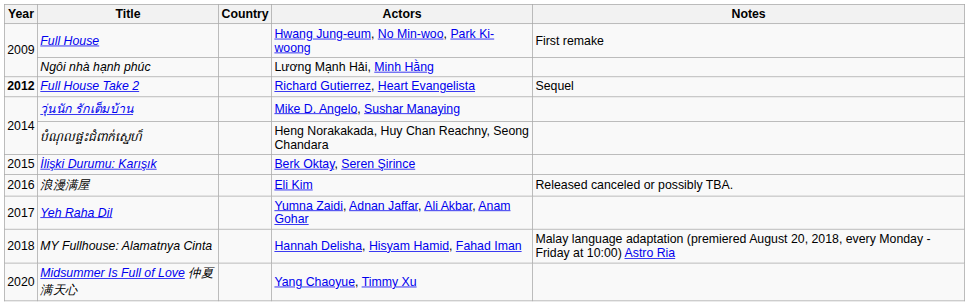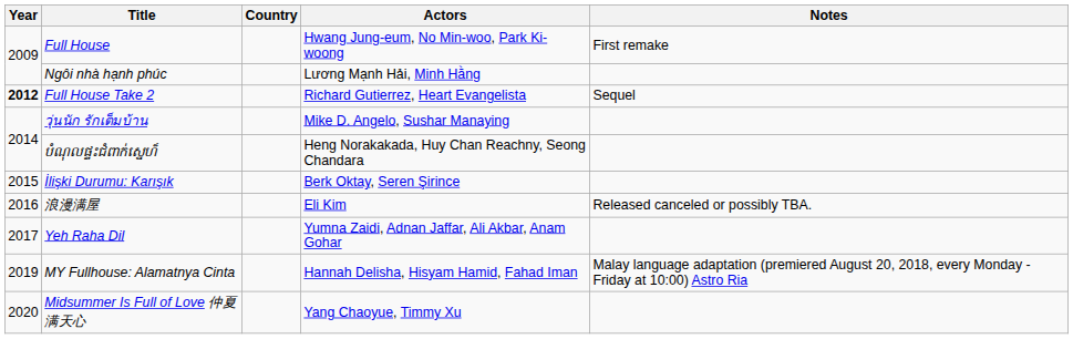 <table class="wikitable plainrowheaders sortable">
 <tr>
 <th scope="col">Year</th>
 <th scope="col">Title</th>
 <th scope="col">Country</th>
 <th scope="col">Actors</th>
 <th scope="col" class="unsortable">Notes</th>
 </tr>
 <tr>
 <td rowspan="2">2009</td>
 <td><em><a href='#'>Full House</a></em></td>
 <td></td>
 <td><a href='#'>Hwang Jung-eum</a>, <a href='#'>No Min-woo</a>, <a href='#'>Park Ki-woong</a></td>
 <td>First remake</td>
 </tr>
 <tr>
 <td><em>Ngôi nhà hạnh phúc</em></td>
 <td></td>
 <td>Lương Mạnh Hải, <a href='#'>Minh Hằng</a></td>
 <td></td>
 </tr>
 <tr>
 <td><strong>2012</strong></td>
 <td><em><a href='#'>Full House Take 2</a></em></td>
 <td></td>
 <td><a href='#'>Richard Gutierrez</a>, <a href='#'>Heart Evangelista</a></td>
 <td>Sequel</td>
 </tr>
 <tr>
 <td rowspan="2">2014</td>
 <td><em><a href='#'>วุ่นนัก รักเต็มบ้าน</a></em></td>
 <td></td>
 <td><a href='#'>Mike D. Angelo</a>, <a href='#'>Sushar Manaying</a></td>
 <td></td>
 </tr>
 <tr>
 <td><em>បំណុលផ្ទះជំពាក់ស្នេហ៏</em></td>
 <td></td>
 <td>Heng Norakakada, Huy Chan Reachny, Seong Chandara</td>
 <td></td>
 </tr>
 <tr>
 <td>2015</td>
 <td><em><a href='#'>İlişki Durumu: Karışık</a></em></td>
 <td></td>
 <td><a href='#'>Berk Oktay</a>, <a href='#'>Seren Şirince</a></td>
 <td></td>
 </tr>
 <tr>
 <td>2016</td>
 <td><em>浪漫满屋</em></td>
 <td></td>
 <td><a href='#'>Eli Kim</a></td>
 <td>Released canceled or possibly TBA.</td>
 </tr>
 <tr>
 <td>2017</td>
 <td><em><a href='#'>Yeh Raha Dil</a></em></td>
 <td></td>
 <td><a href='#'>Yumna Zaidi</a>, <a href='#'>Adnan Jaffar</a>, <a href='#'>Ali Akbar</a>, <a href='#'>Anam Gohar</a></td>
 <td></td>
 </tr>
 <tr>
-<td>2018</td>
+<td>2019</td>
 <td><em> MY Fullhouse: Alamatnya Cinta</em></td>
 <td></td>
 <td><a href='#'>Hannah Delisha</a>, <a href='#'>Hisyam Hamid</a>, <a href='#'>Fahad Iman</a></td>
 <td>Malay language adaptation (premiered August 20, 2018, every Monday - Friday at 10:00) <a href='#'>Astro Ria</a></td>
 </tr>
 <tr>
 <td>2020</td>
 <td><em> <a href='#'>Midsummer Is Full of Love</a> 仲夏满天心</em></td>
 <td></td>
 <td><a href='#'>Yang Chaoyue</a>, <a href='#'>Timmy Xu</a></td>
 <td></td>
 </tr>
 </table>
